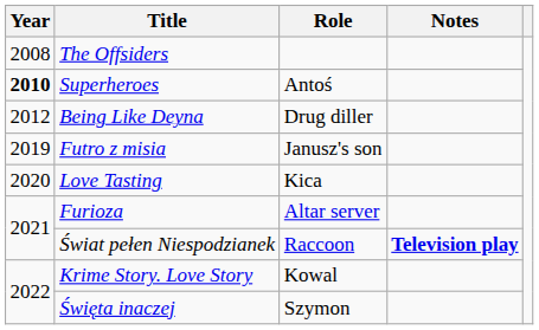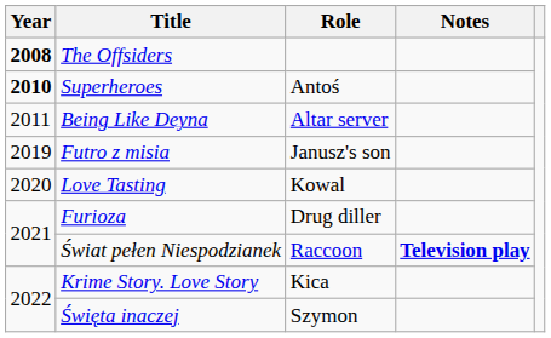 <table class="wikitable plainrowheaders sortable">
 <tr>
 <th scope="col">Year</th>
 <th scope="col">Title</th>
 <th scope="col">Role</th>
 <th scope="col" class="unsortable">Notes</th>
 <th scope="col" class="unsortable"></th>
 </tr>
 <tr>
-<td>2008</td>
+<td><strong>2008</strong></td>
 <td><em><a href='#'>The Offsiders</a></em></td>
 <td></td>
 <td></td>
 <td rowspan=20></td>
 </tr>
 <tr>
 <td><strong>2010</strong></td>
 <td><em><a href='#'>Superheroes</a></em></td>
 <td>Antoś</td>
 <td></td>
 </tr>
 <tr>
-<td>2012</td>
+<td>2011</td>
 <td><em><a href='#'>Being Like Deyna</a></em></td>
-<td>Drug diller</td>
+<td><a href='#'>Altar server</a></td>
 <td></td>
 </tr>
 <tr>
 <td>2019</td>
 <td><em><a href='#'>Futro z misia</a></em></td>
 <td>Janusz's son</td>
 <td></td>
 </tr>
 <tr>
 <td>2020</td>
 <td><em><a href='#'>Love Tasting</a></em></td>
-<td>Kica</td>
+<td>Kowal</td>
 <td></td>
 </tr>
 <tr>
 <td rowspan=2>2021</td>
 <td><em><a href='#'>Furioza</a></em></td>
-<td><a href='#'>Altar server</a></td>
+<td>Drug diller</td>
 <td></td>
 </tr>
 <tr>
 <td><em>Świat pełen Niespodzianek</em></td>
 <td><a href='#'>Raccoon</a></td>
 <td><strong><a href='#'>Television play</a></strong></td>
 </tr>
 <tr>
 <td rowspan=2>2022</td>
 <td><em><a href='#'>Krime Story. Love Story</a></em></td>
-<td>Kowal</td>
+<td>Kica</td>
 <td></td>
 </tr>
 <tr>
 <td><em><a href='#'>Święta inaczej</a></em></td>
 <td>Szymon</td>
 <td></td>
 </tr>
 </table>
